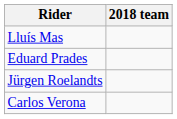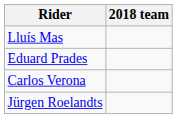 <table class="wikitable">
 <tr>
 <th>Rider</th>
 <th>2018 team</th>
 </tr>
 <tr>
 <td><a href='#'>Lluís Mas</a></td>
 <td></td>
 </tr>
 <tr>
 <td><a href='#'>Eduard Prades</a></td>
 <td></td>
 </tr>
 <tr>
+<td><a href='#'>Carlos Verona</a></td>
+<td></td>
+</tr>
+<tr>
 <td><a href='#'>Jürgen Roelandts</a></td>
 <td></td>
 </tr>
-<tr>
-<td><a href='#'>Carlos Verona</a></td>
-<td></td>
-</tr>
 </table>
